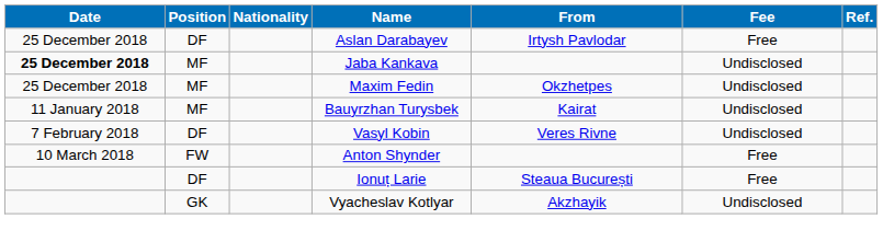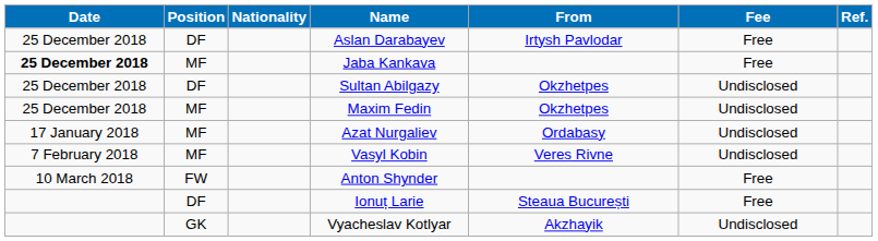 <table class="wikitable" style="text-align:center; font-size:90%; ">
 <tr>
 <th style="background:#0070B8; color:#FFFFFF; width:150px;">Date</th>
 <th style="background:#0070B8; color:#FFFFFF; width:50px;">Position</th>
 <th style="background:#0070B8; color:#FFFFFF; width:50px;">Nationality</th>
 <th style="background:#0070B8; color:#FFFFFF; width:150px;">Name</th>
 <th style="background:#0070B8; color:#FFFFFF; width:200px;">From</th>
 <th style="background:#0070B8; color:#FFFFFF; width:150px;">Fee</th>
 <th style="background:#0070B8; color:#FFFFFF; width:25px;">Ref.</th>
 </tr>
 <tr>
 <td>25 December 2018</td>
 <td>DF</td>
 <td></td>
 <td><a href='#'>Aslan Darabayev</a></td>
 <td><a href='#'>Irtysh Pavlodar</a></td>
 <td>Free</td>
 <td></td>
 </tr>
 <tr>
 <td><strong>25 December 2018</strong></td>
 <td>MF</td>
 <td></td>
 <td><a href='#'>Jaba Kankava</a></td>
 <td></td>
+<td>Free</td>
+<td></td>
+</tr>
+<tr>
+<td>25 December 2018</td>
+<td>DF</td>
+<td></td>
+<td><a href='#'>Sultan Abilgazy</a></td>
+<td><a href='#'>Okzhetpes</a></td>
 <td>Undisclosed</td>
 <td></td>
 </tr>
 <tr>
 <td>25 December 2018</td>
 <td>MF</td>
 <td></td>
 <td><a href='#'>Maxim Fedin</a></td>
 <td><a href='#'>Okzhetpes</a></td>
 <td>Undisclosed</td>
 <td></td>
 </tr>
 <tr>
-<td>11 January 2018</td>
+<td>17 January 2018</td>
 <td>MF</td>
 <td></td>
-<td><a href='#'>Bauyrzhan Turysbek</a></td>
-<td><a href='#'>Kairat</a></td>
+<td><a href='#'>Azat Nurgaliev</a></td>
+<td><a href='#'>Ordabasy</a></td>
 <td>Undisclosed</td>
 <td></td>
 </tr>
 <tr>
 <td>7 February 2018</td>
-<td>DF</td>
+<td>MF</td>
 <td></td>
 <td><a href='#'>Vasyl Kobin</a></td>
 <td><a href='#'>Veres Rivne</a></td>
 <td>Undisclosed</td>
 <td></td>
 </tr>
 <tr>
 <td>10 March 2018</td>
 <td>FW</td>
 <td></td>
 <td><a href='#'>Anton Shynder</a></td>
 <td></td>
 <td>Free</td>
 <td></td>
 </tr>
 <tr>
 <td></td>
 <td>DF</td>
 <td></td>
 <td><a href='#'>Ionuț Larie</a></td>
 <td><a href='#'>Steaua București</a></td>
 <td>Free</td>
 <td></td>
 </tr>
 <tr>
 <td></td>
 <td>GK</td>
 <td></td>
 <td>Vyacheslav Kotlyar</td>
 <td><a href='#'>Akzhayik</a></td>
 <td>Undisclosed</td>
 <td></td>
 </tr>
 </table>
